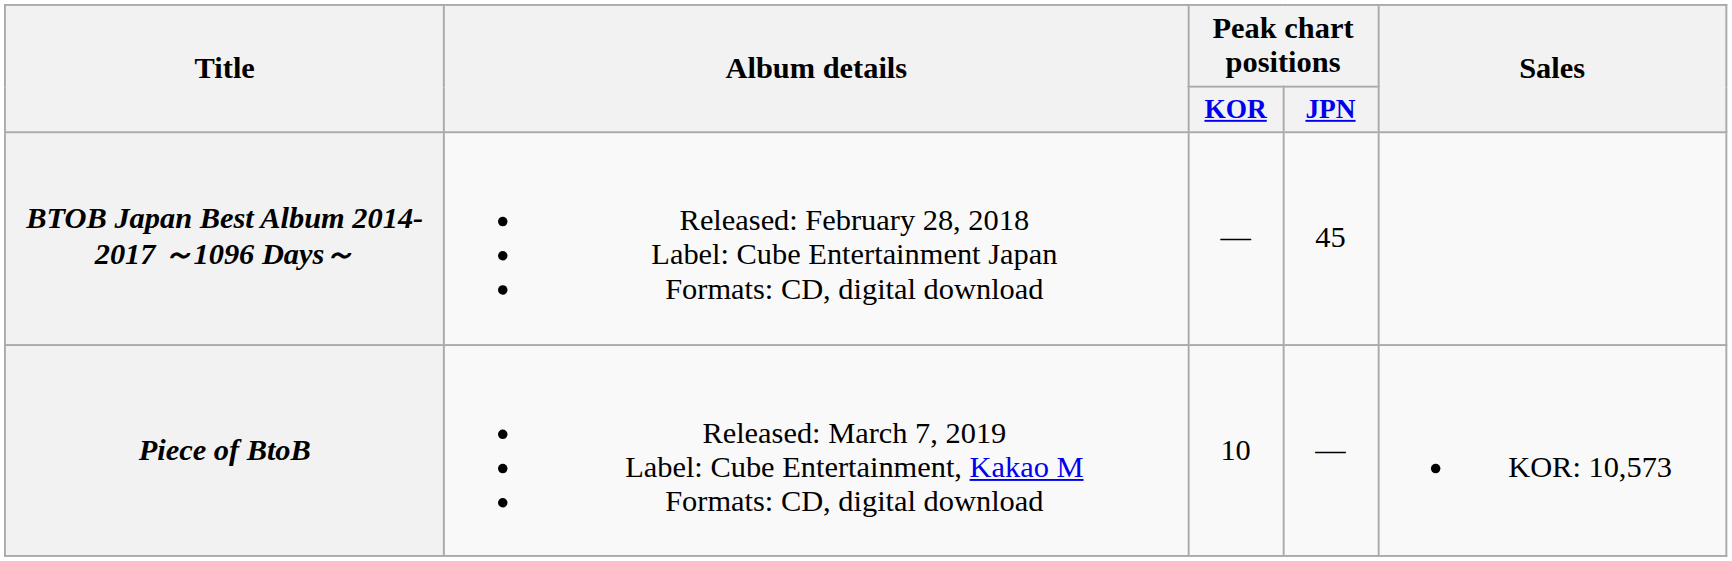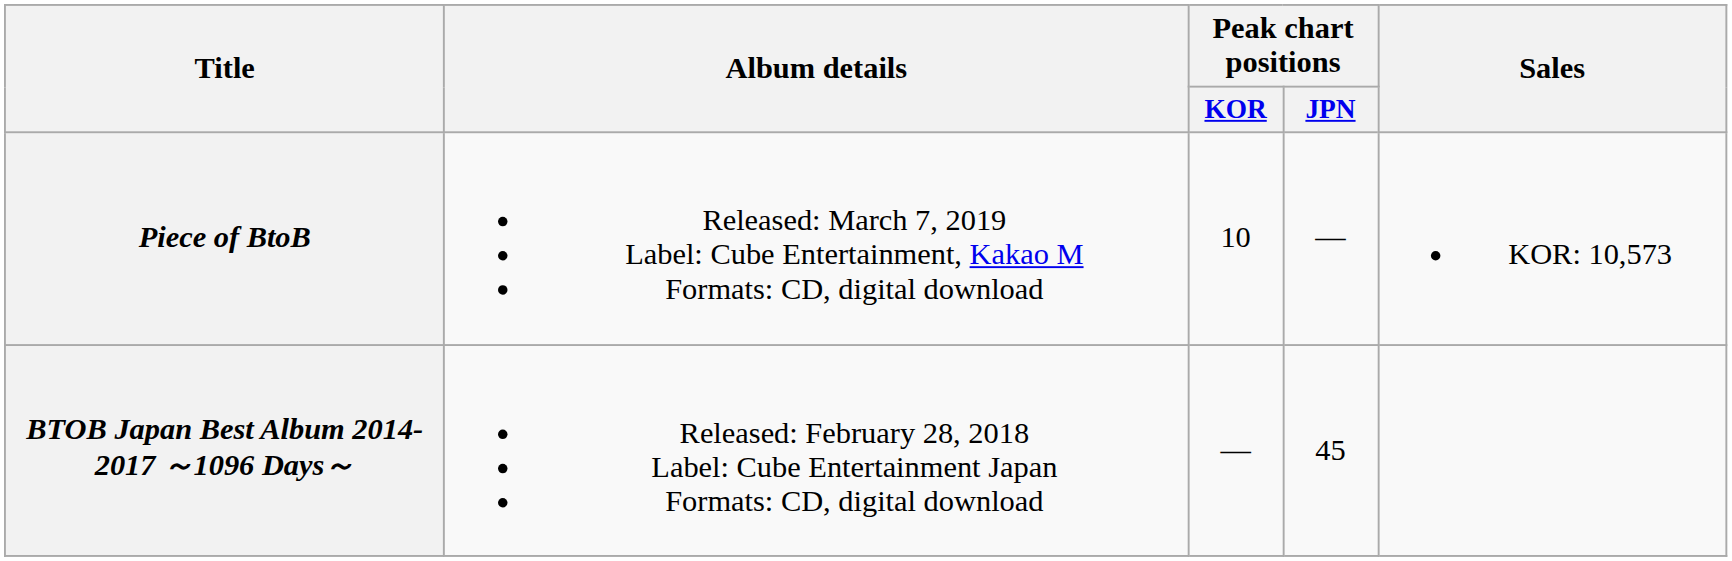 <table class="wikitable plainrowheaders" style="text-align:center;">
 <tr>
 <th scope="col" rowspan="2" style="width:14em;">Title</th>
 <th scope="col" rowspan="2" style="width:24em;">Album details</th>
 <th colspan="2">Peak chart positions</th>
 <th scope="col" rowspan="2" style="width:11em;">Sales</th>
 </tr>
 <tr>
 <th scope="col" style="width:3em;font-size:90%;"><a href='#'>KOR</a><br></th>
 <th scope="col" style="width:3em;font-size:90%;"><a href='#'>JPN</a><br></th>
 </tr>
 <tr>
+<th scope="row"><em>Piece of BtoB</em></th>
+<td><br><ul><li>Released: March 7, 2019 </li><li>Label: Cube Entertainment, <a href='#'>Kakao M</a></li><li>Formats: CD, digital download</li></ul></td>
+<td>10</td>
+<td>—</td>
+<td><br><ul><li>KOR: 10,573</li></ul></td>
+</tr>
+<tr>
 <th scope="row"><em>BTOB Japan Best Album 2014-2017 ～1096 Days～</em></th>
 <td><br><ul><li>Released: February 28, 2018 </li><li>Label: Cube Entertainment Japan</li><li>Formats: CD, digital download</li></ul></td>
 <td>—</td>
 <td>45</td>
 <td></td>
 </tr>
-<tr>
-<th scope="row"><em>Piece of BtoB</em></th>
-<td><br><ul><li>Released: March 7, 2019 </li><li>Label: Cube Entertainment, <a href='#'>Kakao M</a></li><li>Formats: CD, digital download</li></ul></td>
-<td>10</td>
-<td>—</td>
-<td><br><ul><li>KOR: 10,573</li></ul></td>
-</tr>
 </table>
